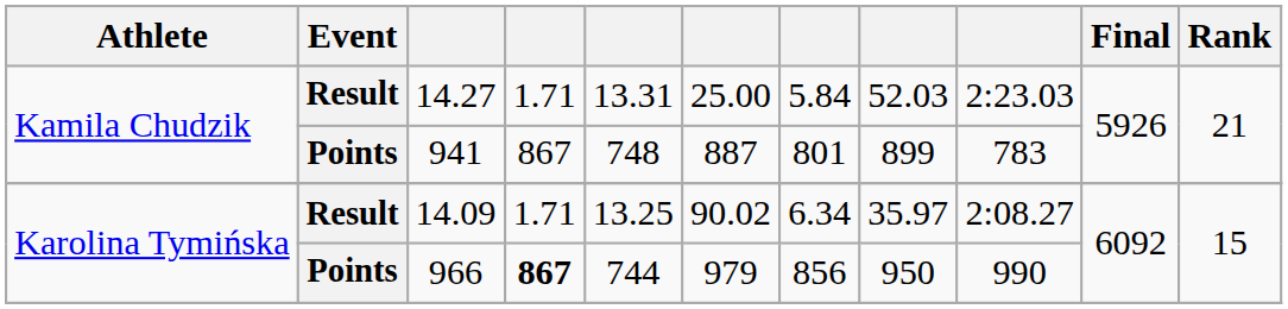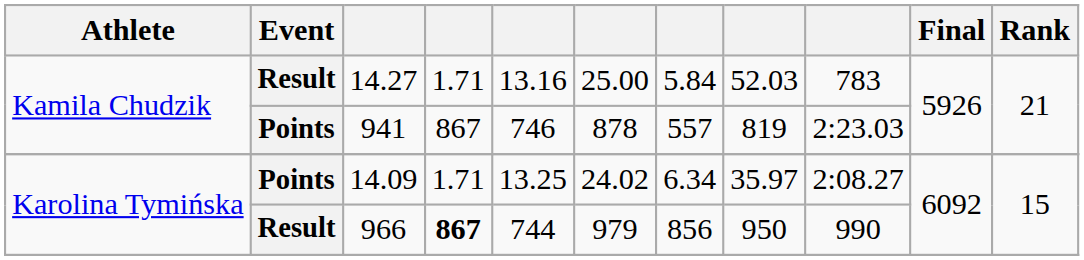 <table class="wikitable" style="font-size:90%">
 <tr>
 <th>Athlete</th>
 <th>Event</th>
 <th></th>
 <th></th>
 <th></th>
 <th></th>
 <th></th>
 <th></th>
 <th></th>
 <th>Final</th>
 <th>Rank</th>
 </tr>
 <tr style=text-align:center>
 <td rowspan=2 style=text-align:left><a href='#'>Kamila Chudzik</a></td>
 <th style="font-size:95%">Result</th>
 <td>14.27</td>
 <td>1.71</td>
-<td>13.31</td>
+<td>13.16</td>
 <td>25.00</td>
 <td>5.84</td>
 <td>52.03</td>
-<td>2:23.03</td>
+<td>783</td>
 <td rowspan=2>5926</td>
 <td rowspan=2>21</td>
 </tr>
 <tr style=text-align:center>
 <th style="font-size:95%">Points</th>
 <td>941</td>
 <td>867</td>
-<td>748</td>
-<td>887</td>
-<td>801</td>
-<td>899</td>
-<td>783</td>
+<td>746</td>
+<td>878</td>
+<td>557</td>
+<td>819</td>
+<td>2:23.03</td>
 </tr>
 <tr>
 </tr>
 <tr style=text-align:center>
 <td rowspan=2 style=text-align:left><a href='#'>Karolina Tymińska</a></td>
-<th style="font-size:95%">Result</th>
+<th style="font-size:95%">Points</th>
 <td>14.09</td>
 <td>1.71</td>
 <td>13.25</td>
-<td>90.02</td>
+<td>24.02</td>
 <td>6.34</td>
 <td>35.97</td>
 <td>2:08.27</td>
 <td rowspan=2>6092</td>
 <td rowspan=2>15</td>
 </tr>
 <tr style=text-align:center>
-<th style="font-size:95%">Points</th>
+<th style="font-size:95%">Result</th>
 <td>966</td>
 <td><strong>867</strong></td>
 <td>744</td>
 <td>979</td>
 <td>856</td>
 <td>950</td>
 <td>990</td>
 </tr>
 <tr>
 </tr>
 </table>
